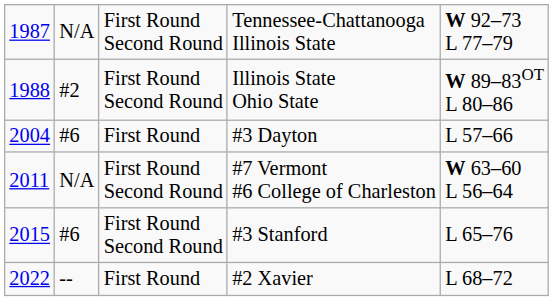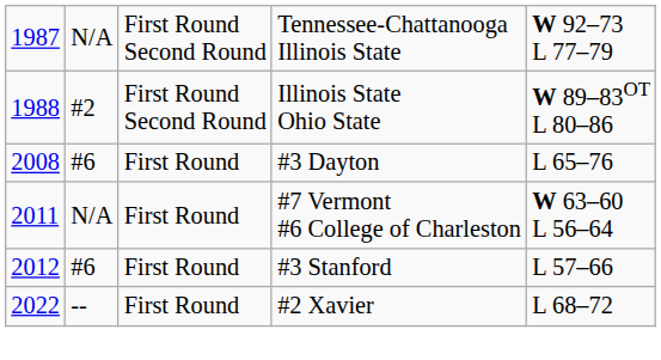 <table class="wikitable">
 <tr>
 <td><a href='#'>1987</a></td>
 <td>N/A</td>
 <td>First Round<br>Second Round</td>
 <td>Tennessee-Chattanooga<br>Illinois State</td>
 <td><strong>W</strong> 92–73<br>L 77–79</td>
 </tr>
 <tr>
 <td><a href='#'>1988</a></td>
 <td>#2</td>
 <td>First Round<br>Second Round</td>
 <td>Illinois State<br>Ohio State</td>
 <td><strong>W</strong> 89–83<sup>OT</sup><br> L 80–86</td>
 </tr>
 <tr>
-<td><a href='#'>2004</a></td>
+<td><a href='#'>2008</a></td>
 <td>#6</td>
 <td>First Round</td>
 <td>#3 Dayton</td>
-<td>L 57–66</td>
+<td>L 65–76</td>
 </tr>
 <tr>
 <td><a href='#'>2011</a></td>
 <td>N/A</td>
-<td>First Round<br>Second Round</td>
+<td>First Round</td>
 <td>#7 Vermont<br>#6 College of Charleston</td>
 <td><strong>W</strong> 63–60<br>L 56–64</td>
 </tr>
 <tr>
-<td><a href='#'>2015</a></td>
+<td><a href='#'>2012</a></td>
 <td>#6</td>
-<td>First Round<br>Second Round</td>
+<td>First Round</td>
 <td>#3 Stanford</td>
-<td>L 65–76</td>
+<td>L 57–66</td>
 </tr>
 <tr>
 <td><a href='#'>2022</a></td>
 <td>--</td>
 <td>First Round</td>
 <td>#2 Xavier</td>
 <td>L 68–72</td>
 </tr>
 </table>
